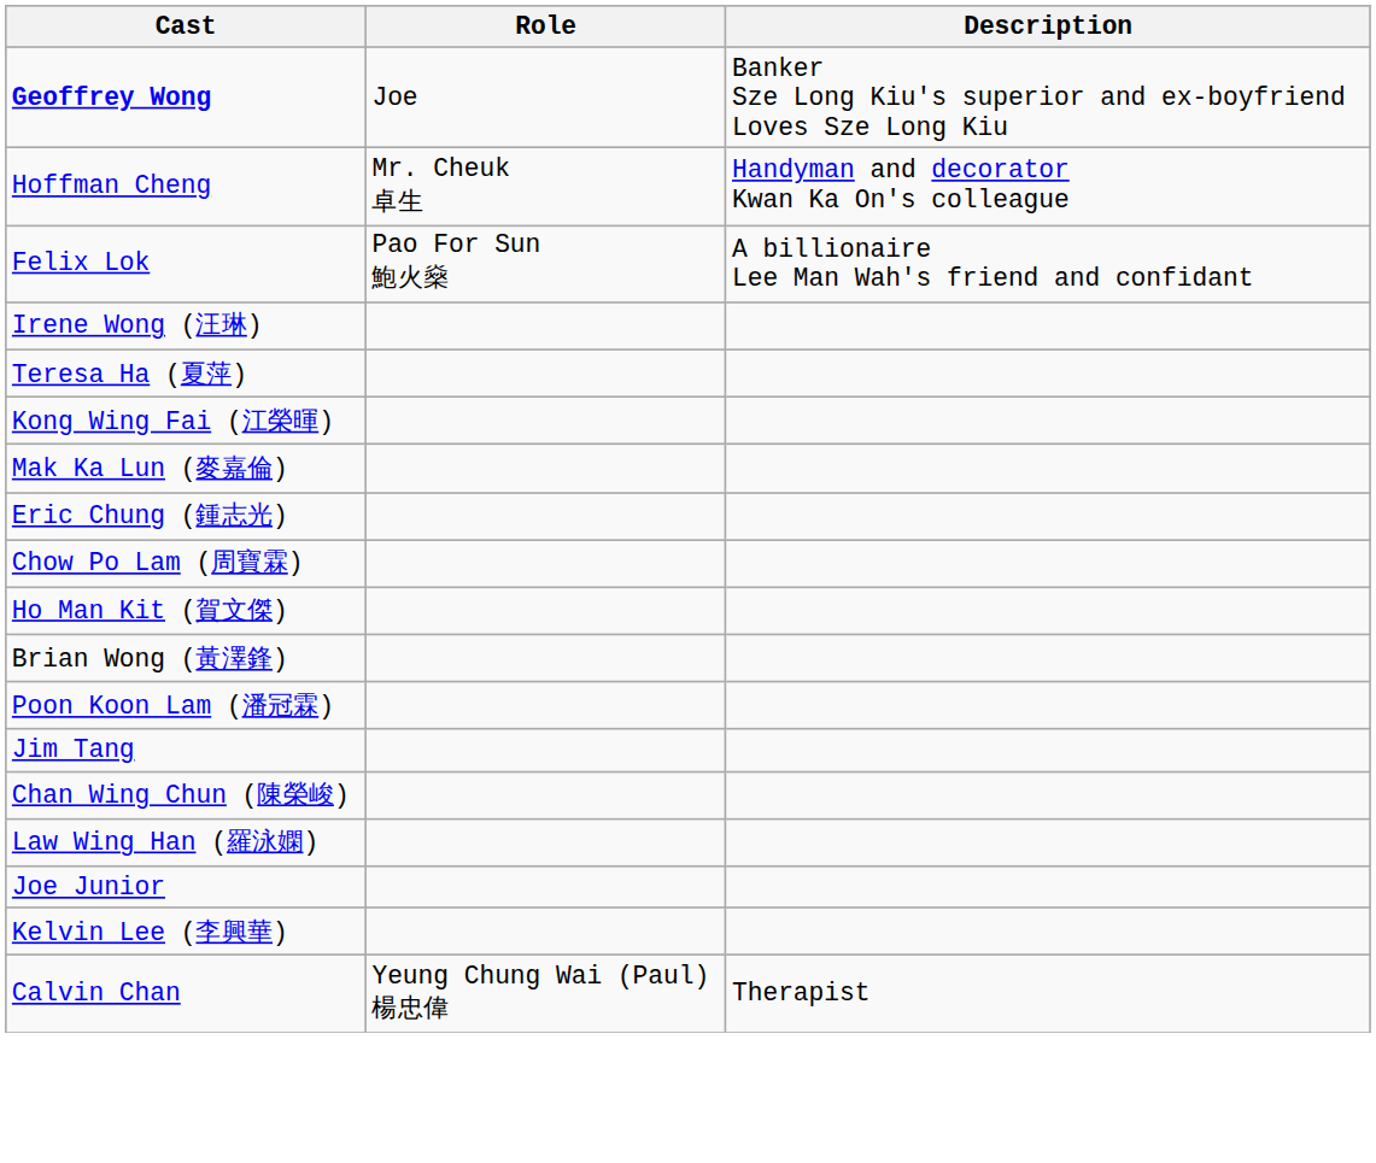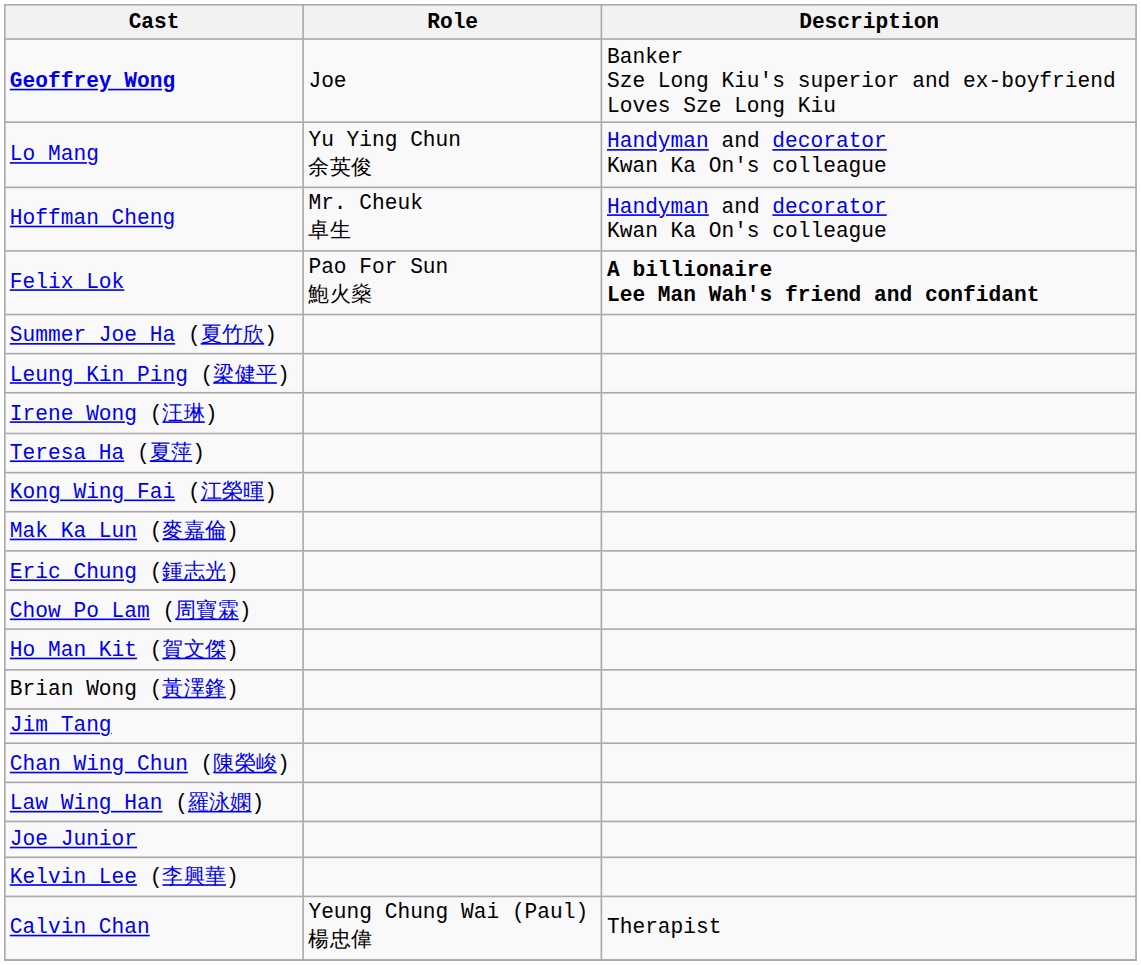 <table class="wikitable" width="55%">
 <tr>
 <th>Cast</th>
 <th>Role</th>
 <th>Description</th>
 </tr>
 <tr>
 <td><strong><a href='#'>Geoffrey Wong</a></strong></td>
 <td>Joe</td>
 <td>Banker<br>Sze Long Kiu's superior and ex-boyfriend<br>Loves Sze Long Kiu</td>
 </tr>
 <tr>
+<td><a href='#'>Lo Mang</a></td>
+<td>Yu Ying Chun<br>余英俊</td>
+<td><a href='#'>Handyman</a> and <a href='#'>decorator</a><br>Kwan Ka On's colleague<br></td>
+</tr>
+<tr>
 <td><a href='#'>Hoffman Cheng</a></td>
 <td>Mr. Cheuk<br>卓生</td>
 <td><a href='#'>Handyman</a> and <a href='#'>decorator</a><br>Kwan Ka On's colleague</td>
 </tr>
 <tr>
 <td><a href='#'>Felix Lok</a></td>
 <td>Pao For Sun<br>鮑火燊</td>
-<td>A billionaire<br>Lee Man Wah's friend and confidant</td>
+<td><strong>A billionaire<br>Lee Man Wah's friend and confidant</strong></td>
+</tr>
+<tr>
+<td><a href='#'>Summer Joe Ha</a> (<a href='#'>夏竹欣</a>)</td>
+<td></td>
+<td></td>
+</tr>
+<tr>
+<td><a href='#'>Leung Kin Ping</a> (<a href='#'>梁健平</a>)</td>
+<td></td>
+<td></td>
 </tr>
 <tr>
 <td><a href='#'>Irene Wong</a> (<a href='#'>汪琳</a>)</td>
 <td></td>
 <td></td>
 </tr>
 <tr>
 <td><a href='#'>Teresa Ha</a> (<a href='#'>夏萍</a>)</td>
 <td></td>
 <td></td>
 </tr>
 <tr>
 <td><a href='#'>Kong Wing Fai</a> (<a href='#'>江榮暉</a>)</td>
 <td></td>
 <td></td>
 </tr>
 <tr>
 <td><a href='#'>Mak Ka Lun</a> (<a href='#'>麥嘉倫</a>)</td>
 <td></td>
 <td></td>
 </tr>
 <tr>
 <td><a href='#'>Eric Chung</a> (<a href='#'>鍾志光</a>)</td>
 <td></td>
 <td></td>
 </tr>
 <tr>
 <td><a href='#'>Chow Po Lam</a> (<a href='#'>周寶霖</a>)</td>
 <td></td>
 <td></td>
 </tr>
 <tr>
 <td><a href='#'>Ho Man Kit</a> (<a href='#'>賀文傑</a>)</td>
 <td></td>
 <td></td>
 </tr>
 <tr>
 <td>Brian Wong (<a href='#'>黃澤鋒</a>)</td>
 <td></td>
 <td></td>
 </tr>
 <tr>
-<td><a href='#'>Poon Koon Lam</a> (<a href='#'>潘冠霖</a>)</td>
-<td></td>
-<td></td>
-</tr>
-<tr>
 <td><a href='#'>Jim Tang</a></td>
 <td></td>
 <td></td>
 </tr>
 <tr>
 <td><a href='#'>Chan Wing Chun</a> (<a href='#'>陳榮峻</a>)</td>
 <td></td>
 <td></td>
 </tr>
 <tr>
 <td><a href='#'>Law Wing Han</a> (<a href='#'>羅泳嫻</a>)</td>
 <td></td>
 <td></td>
 </tr>
 <tr>
 <td><a href='#'>Joe Junior</a></td>
 <td></td>
 <td></td>
 </tr>
 <tr>
 <td><a href='#'>Kelvin Lee</a> (<a href='#'>李興華</a>)</td>
 <td></td>
 <td></td>
 </tr>
 <tr>
 <td><a href='#'>Calvin Chan</a></td>
 <td>Yeung Chung Wai (Paul)<br>楊忠偉</td>
 <td>Therapist</td>
 </tr>
 <tr>
 </tr>
 </table>
